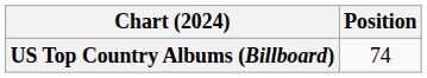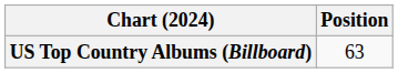 <table class="wikitable plainrowheaders" style="text-align:center">
 <tr>
 <th scope="col">Chart (2024)</th>
 <th scope="col">Position</th>
 </tr>
 <tr>
 <th scope="row">US Top Country Albums (<em>Billboard</em>)</th>
-<td>74</td>
+<td>63</td>
 </tr>
 </table>
